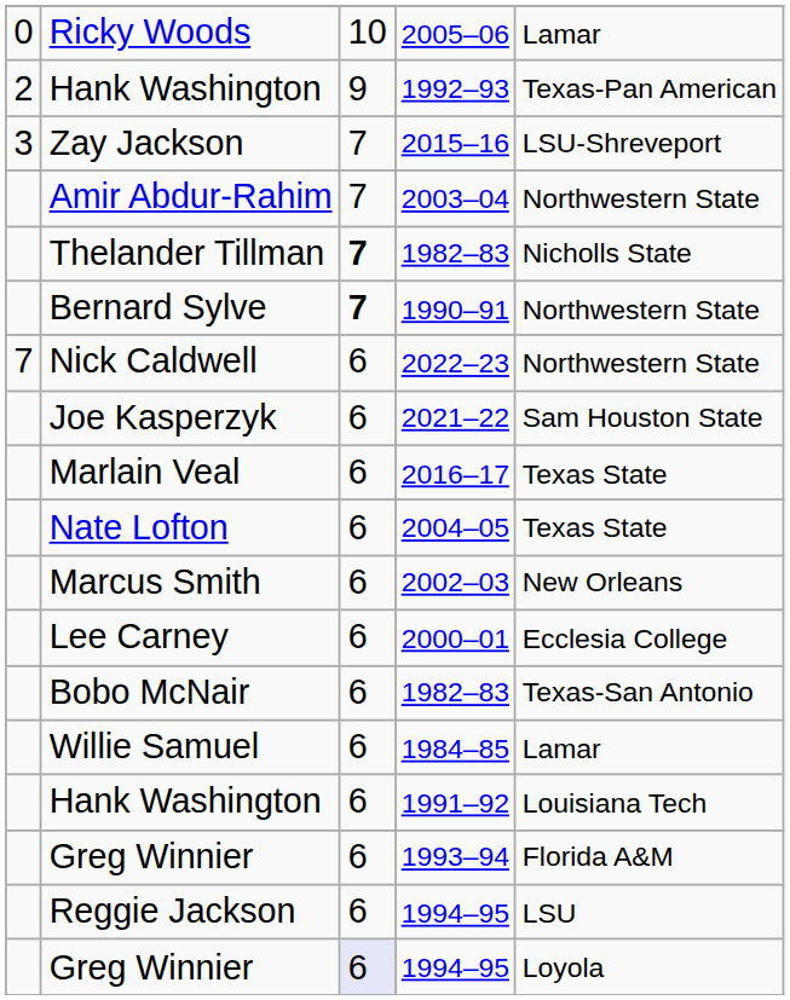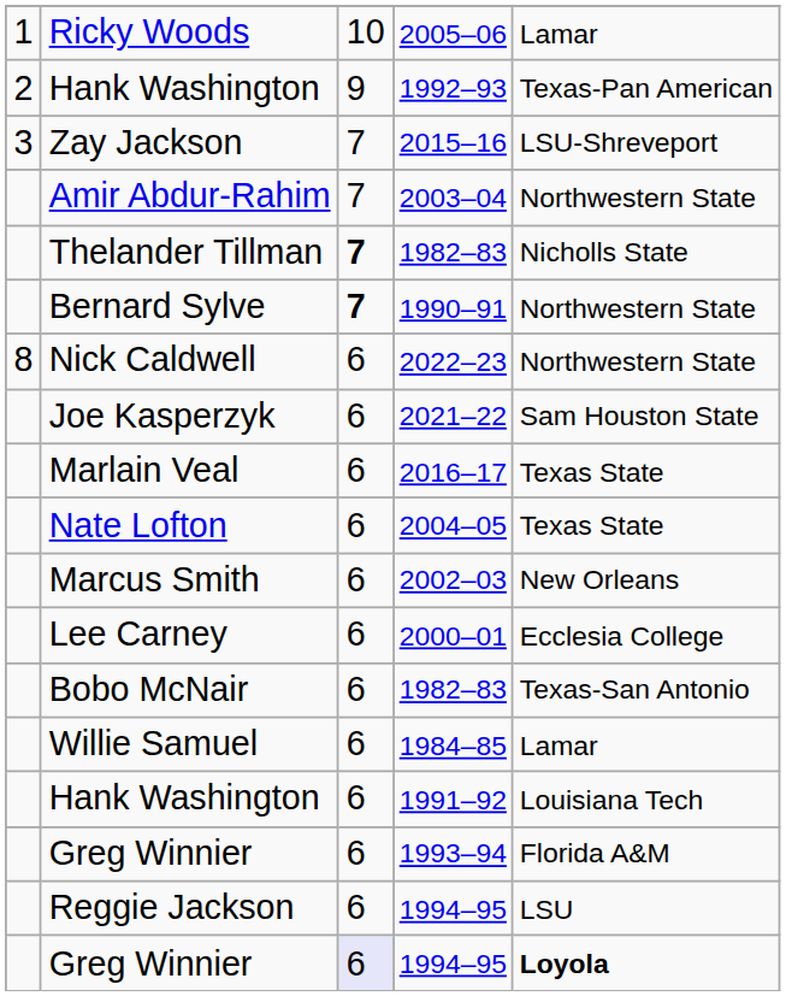 <table class="wikitable">
 <tr>
 </tr>
 <tr>
-<td>0</td>
+<td>1</td>
 <td><a href='#'>Ricky Woods</a></td>
 <td>10</td>
 <td style="font-size:80%;"><a href='#'>2005–06</a></td>
 <td style="font-size:80%;">Lamar</td>
 </tr>
 <tr>
 <td>2</td>
 <td>Hank Washington</td>
 <td>9</td>
 <td style="font-size:80%;"><a href='#'>1992–93</a></td>
 <td style="font-size:80%;">Texas-Pan American</td>
 </tr>
 <tr>
 <td>3</td>
 <td>Zay Jackson</td>
 <td>7</td>
 <td style="font-size:80%;"><a href='#'>2015–16</a></td>
 <td style="font-size:80%;">LSU-Shreveport</td>
 </tr>
 <tr>
 <td></td>
 <td><a href='#'>Amir Abdur-Rahim</a></td>
 <td>7</td>
 <td style="font-size:80%;"><a href='#'>2003–04</a></td>
 <td style="font-size:80%;">Northwestern State</td>
 </tr>
 <tr>
 <td></td>
 <td>Thelander Tillman</td>
 <td><strong>7</strong></td>
 <td style="font-size:80%;"><a href='#'>1982–83</a></td>
 <td style="font-size:80%;">Nicholls State</td>
 </tr>
 <tr>
 <td></td>
 <td>Bernard Sylve</td>
 <td><strong>7</strong></td>
 <td style="font-size:80%;"><a href='#'>1990–91</a></td>
 <td style="font-size:80%;">Northwestern State</td>
 </tr>
 <tr>
-<td>7</td>
+<td>8</td>
 <td>Nick Caldwell</td>
 <td>6</td>
 <td style="font-size:80%;"><a href='#'>2022–23</a></td>
 <td style="font-size:80%;">Northwestern State</td>
 </tr>
 <tr>
 <td></td>
 <td>Joe Kasperzyk</td>
 <td>6</td>
 <td style="font-size:80%;"><a href='#'>2021–22</a></td>
 <td style="font-size:80%;">Sam Houston State</td>
 </tr>
 <tr>
 <td></td>
 <td>Marlain Veal</td>
 <td>6</td>
 <td style="font-size:80%;"><a href='#'>2016–17</a></td>
 <td style="font-size:80%;">Texas State</td>
 </tr>
 <tr>
 <td></td>
 <td><a href='#'>Nate Lofton</a></td>
 <td>6</td>
 <td style="font-size:80%;"><a href='#'>2004–05</a></td>
 <td style="font-size:80%;">Texas State</td>
 </tr>
 <tr>
 <td></td>
 <td>Marcus Smith</td>
 <td>6</td>
 <td style="font-size:80%;"><a href='#'>2002–03</a></td>
 <td style="font-size:80%;">New Orleans</td>
 </tr>
 <tr>
 <td></td>
 <td>Lee Carney</td>
 <td>6</td>
 <td style="font-size:80%;"><a href='#'>2000–01</a></td>
 <td style="font-size:80%;">Ecclesia College</td>
 </tr>
 <tr>
 <td></td>
 <td>Bobo McNair</td>
 <td>6</td>
 <td style="font-size:80%;"><a href='#'>1982–83</a></td>
 <td style="font-size:80%;">Texas-San Antonio</td>
 </tr>
 <tr>
 <td></td>
 <td>Willie Samuel</td>
 <td>6</td>
 <td style="font-size:80%;"><a href='#'>1984–85</a></td>
 <td style="font-size:80%;">Lamar</td>
 </tr>
 <tr>
 <td></td>
 <td>Hank Washington</td>
 <td>6</td>
 <td style="font-size:80%;"><a href='#'>1991–92</a></td>
 <td style="font-size:80%;">Louisiana Tech</td>
 </tr>
 <tr>
 <td></td>
 <td>Greg Winnier</td>
 <td>6</td>
 <td style="font-size:80%;"><a href='#'>1993–94</a></td>
 <td style="font-size:80%;">Florida A&M</td>
 </tr>
 <tr>
 <td></td>
 <td>Reggie Jackson</td>
 <td>6</td>
 <td style="font-size:80%;"><a href='#'>1994–95</a></td>
 <td style="font-size:80%;">LSU</td>
 </tr>
 <tr>
 <td></td>
 <td>Greg Winnier</td>
 <td style="background: lavender;">6</td>
 <td style="font-size:80%;"><a href='#'>1994–95</a></td>
-<td style="font-size:80%;">Loyola</td>
+<td style="font-size:80%;"><strong>Loyola</strong></td>
 </tr>
 </table>
